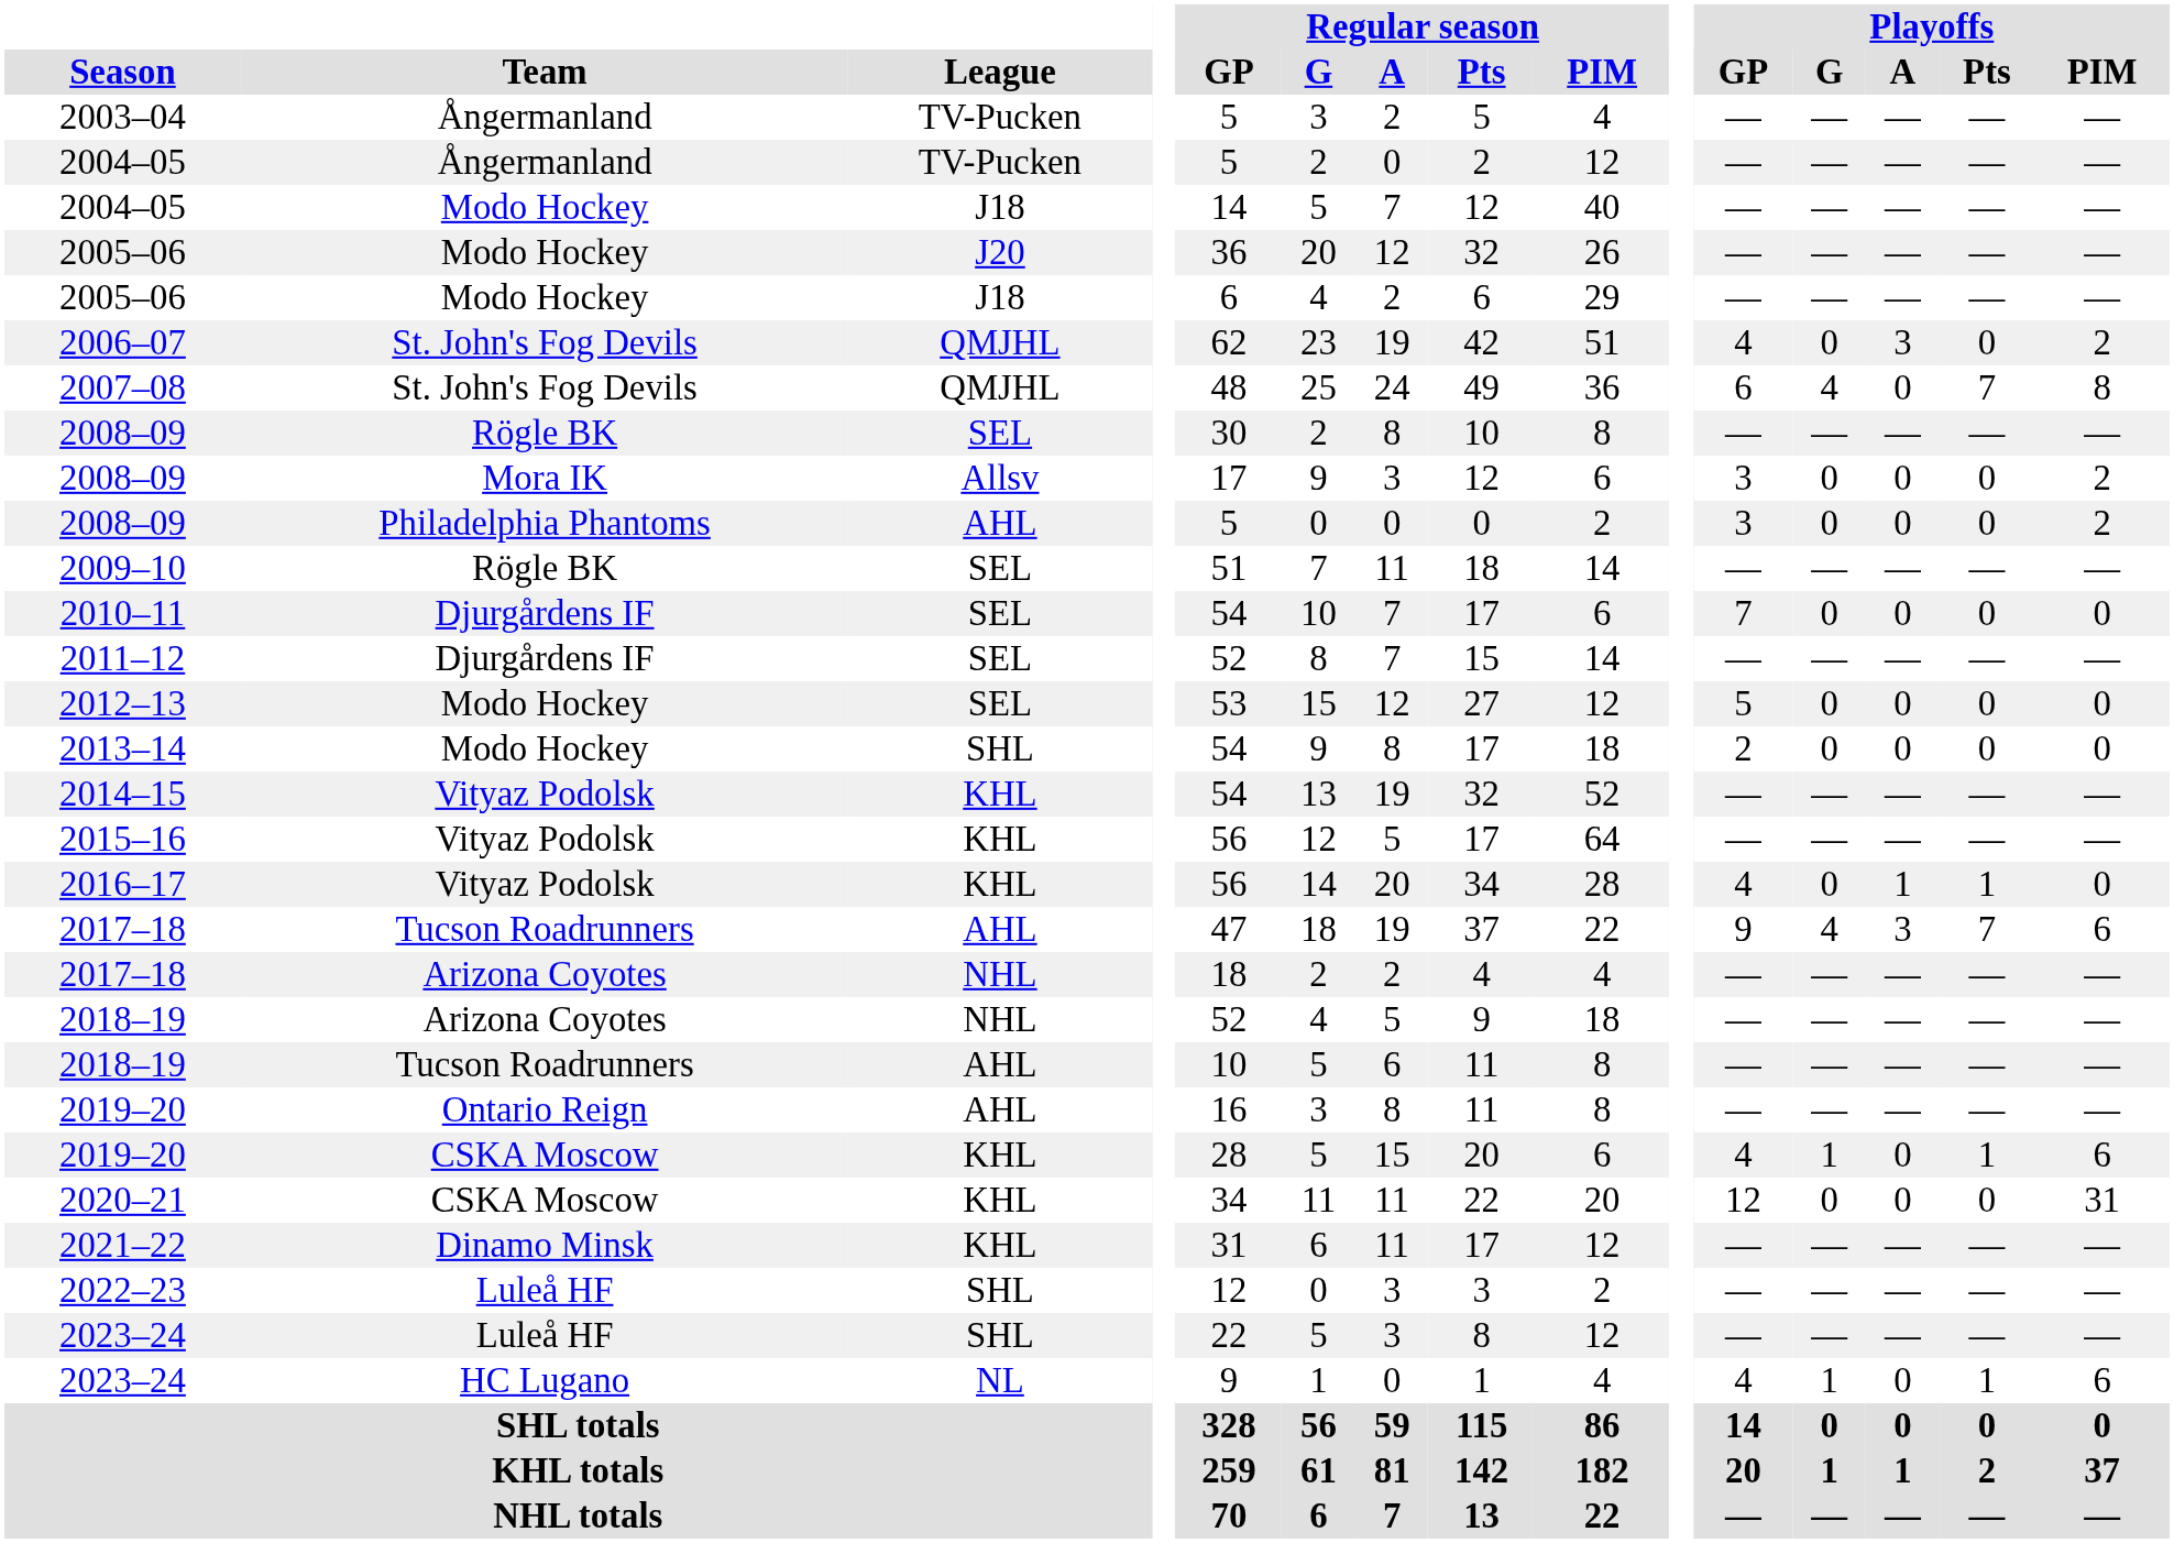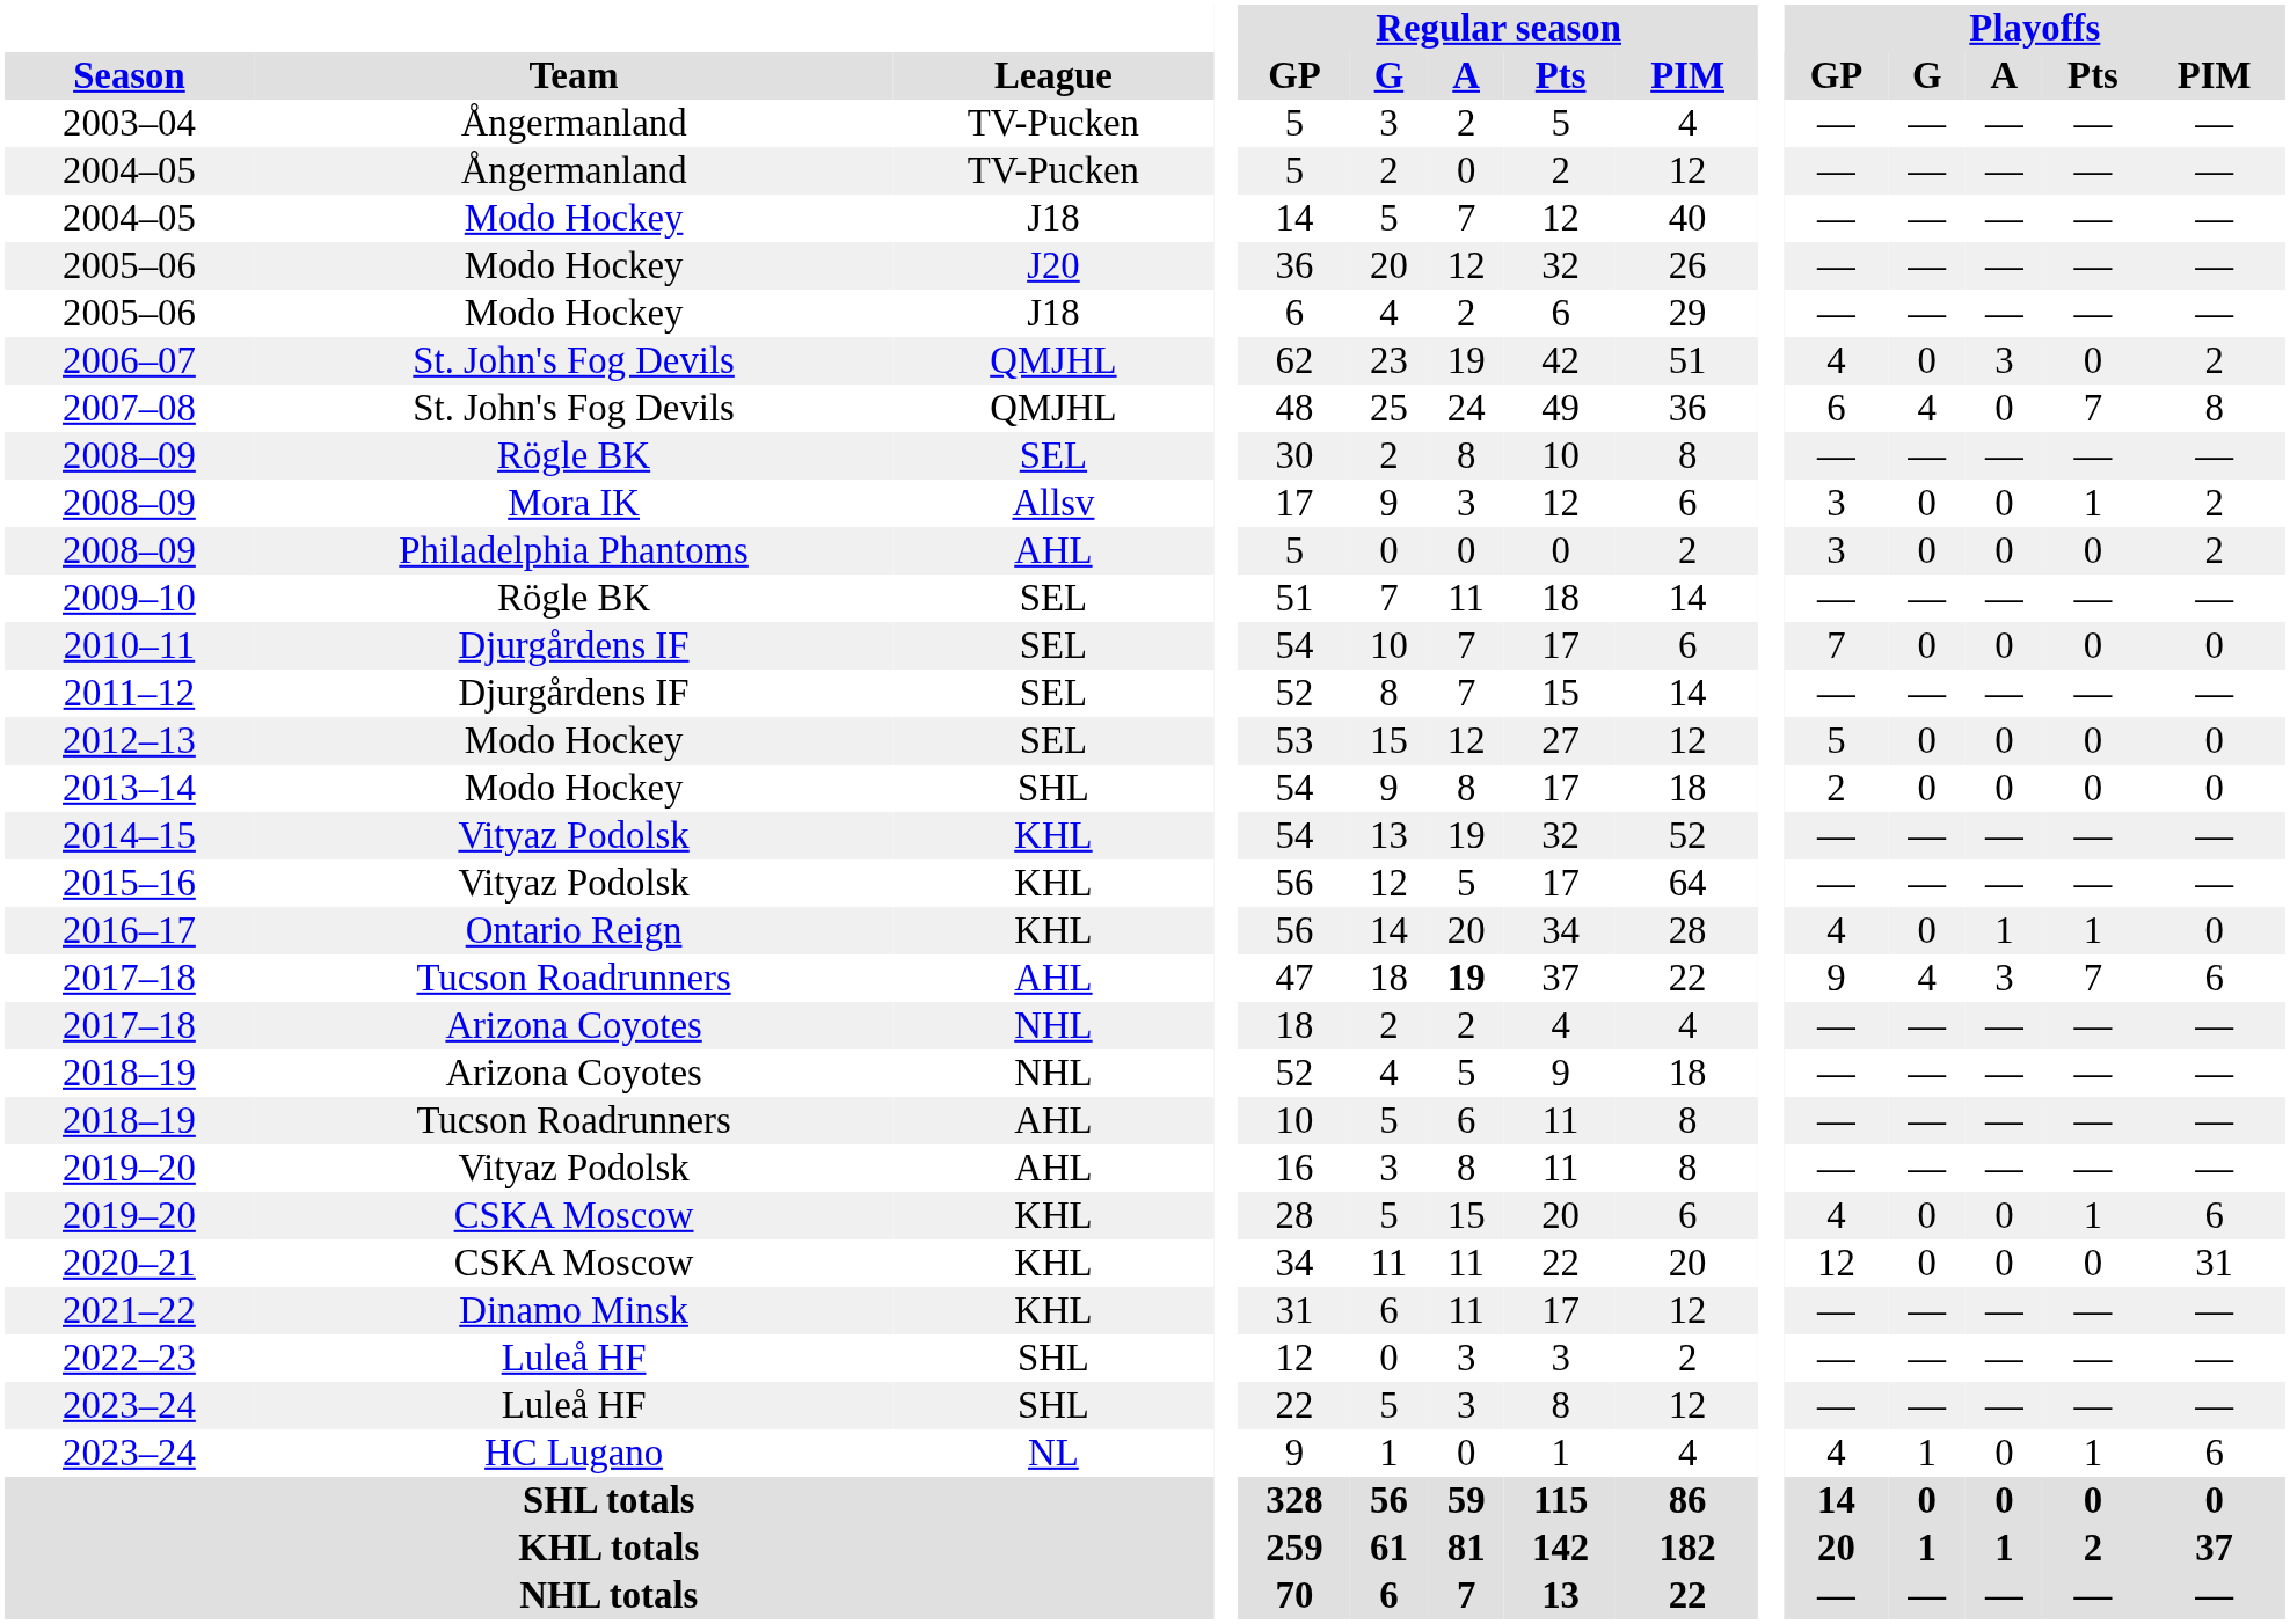 <table border="0" cellpadding="1" cellspacing="0" ID="Table3" style="text-align:center; width:60em;">
 <tr bgcolor="#e0e0e0">
 <th colspan="3" bgcolor="#ffffff"> </th>
 <th rowspan="99" bgcolor="#ffffff"> </th>
 <th colspan="5"><a href='#'>Regular season</a></th>
 <th rowspan="99" bgcolor="#ffffff"> </th>
 <th colspan="5"><a href='#'>Playoffs</a></th>
 </tr>
 <tr bgcolor="#e0e0e0">
 <th><a href='#'>Season</a></th>
 <th>Team</th>
 <th>League</th>
 <th>GP</th>
 <th><a href='#'>G</a></th>
 <th><a href='#'>A</a></th>
 <th><a href='#'>Pts</a></th>
 <th><a href='#'>PIM</a></th>
 <th>GP</th>
 <th>G</th>
 <th>A</th>
 <th>Pts</th>
 <th>PIM</th>
 </tr>
 <tr>
 <td>2003–04</td>
 <td>Ångermanland</td>
 <td>TV-Pucken</td>
 <td>5</td>
 <td>3</td>
 <td>2</td>
 <td>5</td>
 <td>4</td>
 <td>—</td>
 <td>—</td>
 <td>—</td>
 <td>—</td>
 <td>—</td>
 </tr>
 <tr bgcolor="#f0f0f0">
 <td>2004–05</td>
 <td>Ångermanland</td>
 <td>TV-Pucken</td>
 <td>5</td>
 <td>2</td>
 <td>0</td>
 <td>2</td>
 <td>12</td>
 <td>—</td>
 <td>—</td>
 <td>—</td>
 <td>—</td>
 <td>—</td>
 </tr>
 <tr>
 <td>2004–05</td>
 <td><a href='#'>Modo Hockey</a></td>
 <td>J18</td>
 <td>14</td>
 <td>5</td>
 <td>7</td>
 <td>12</td>
 <td>40</td>
 <td>—</td>
 <td>—</td>
 <td>—</td>
 <td>—</td>
 <td>—</td>
 </tr>
 <tr bgcolor="#f0f0f0">
 <td>2005–06</td>
 <td>Modo Hockey</td>
 <td><a href='#'>J20</a></td>
 <td>36</td>
 <td>20</td>
 <td>12</td>
 <td>32</td>
 <td>26</td>
 <td>—</td>
 <td>—</td>
 <td>—</td>
 <td>—</td>
 <td>—</td>
 </tr>
 <tr>
 <td>2005–06</td>
 <td>Modo Hockey</td>
 <td>J18</td>
 <td>6</td>
 <td>4</td>
 <td>2</td>
 <td>6</td>
 <td>29</td>
 <td>—</td>
 <td>—</td>
 <td>—</td>
 <td>—</td>
 <td>—</td>
 </tr>
 <tr bgcolor="#f0f0f0">
 <td><a href='#'>2006–07</a></td>
 <td><a href='#'>St. John's Fog Devils</a></td>
 <td><a href='#'>QMJHL</a></td>
 <td>62</td>
 <td>23</td>
 <td>19</td>
 <td>42</td>
 <td>51</td>
 <td>4</td>
 <td>0</td>
 <td>3</td>
 <td>0</td>
 <td>2</td>
 </tr>
 <tr>
 <td><a href='#'>2007–08</a></td>
 <td>St. John's Fog Devils</td>
 <td>QMJHL</td>
 <td>48</td>
 <td>25</td>
 <td>24</td>
 <td>49</td>
 <td>36</td>
 <td>6</td>
 <td>4</td>
 <td>0</td>
 <td>7</td>
 <td>8</td>
 </tr>
 <tr bgcolor="#f0f0f0">
 <td><a href='#'>2008–09</a></td>
 <td><a href='#'>Rögle BK</a></td>
 <td><a href='#'>SEL</a></td>
 <td>30</td>
 <td>2</td>
 <td>8</td>
 <td>10</td>
 <td>8</td>
 <td>—</td>
 <td>—</td>
 <td>—</td>
 <td>—</td>
 <td>—</td>
 </tr>
 <tr>
 <td><a href='#'>2008–09</a></td>
 <td><a href='#'>Mora IK</a></td>
 <td><a href='#'>Allsv</a></td>
 <td>17</td>
 <td>9</td>
 <td>3</td>
 <td>12</td>
 <td>6</td>
 <td>3</td>
 <td>0</td>
 <td>0</td>
-<td>0</td>
+<td>1</td>
 <td>2</td>
 </tr>
 <tr bgcolor="#f0f0f0">
 <td><a href='#'>2008–09</a></td>
 <td><a href='#'>Philadelphia Phantoms</a></td>
 <td><a href='#'>AHL</a></td>
 <td>5</td>
 <td>0</td>
 <td>0</td>
 <td>0</td>
 <td>2</td>
 <td>3</td>
 <td>0</td>
 <td>0</td>
 <td>0</td>
 <td>2</td>
 </tr>
 <tr>
 <td><a href='#'>2009–10</a></td>
 <td>Rögle BK</td>
 <td>SEL</td>
 <td>51</td>
 <td>7</td>
 <td>11</td>
 <td>18</td>
 <td>14</td>
 <td>—</td>
 <td>—</td>
 <td>—</td>
 <td>—</td>
 <td>—</td>
 </tr>
 <tr bgcolor="#f0f0f0">
 <td><a href='#'>2010–11</a></td>
 <td><a href='#'>Djurgårdens IF</a></td>
 <td>SEL</td>
 <td>54</td>
 <td>10</td>
 <td>7</td>
 <td>17</td>
 <td>6</td>
 <td>7</td>
 <td>0</td>
 <td>0</td>
 <td>0</td>
 <td>0</td>
 </tr>
 <tr>
 <td><a href='#'>2011–12</a></td>
 <td>Djurgårdens IF</td>
 <td>SEL</td>
 <td>52</td>
 <td>8</td>
 <td>7</td>
 <td>15</td>
 <td>14</td>
 <td>—</td>
 <td>—</td>
 <td>—</td>
 <td>—</td>
 <td>—</td>
 </tr>
 <tr bgcolor="#f0f0f0">
 <td><a href='#'>2012–13</a></td>
 <td>Modo Hockey</td>
 <td>SEL</td>
 <td>53</td>
 <td>15</td>
 <td>12</td>
 <td>27</td>
 <td>12</td>
 <td>5</td>
 <td>0</td>
 <td>0</td>
 <td>0</td>
 <td>0</td>
 </tr>
 <tr>
 <td><a href='#'>2013–14</a></td>
 <td>Modo Hockey</td>
 <td>SHL</td>
 <td>54</td>
 <td>9</td>
 <td>8</td>
 <td>17</td>
 <td>18</td>
 <td>2</td>
 <td>0</td>
 <td>0</td>
 <td>0</td>
 <td>0</td>
 </tr>
 <tr bgcolor="#f0f0f0">
 <td><a href='#'>2014–15</a></td>
 <td><a href='#'>Vityaz Podolsk</a></td>
 <td><a href='#'>KHL</a></td>
 <td>54</td>
 <td>13</td>
 <td>19</td>
 <td>32</td>
 <td>52</td>
 <td>—</td>
 <td>—</td>
 <td>—</td>
 <td>—</td>
 <td>—</td>
 </tr>
 <tr>
 <td><a href='#'>2015–16</a></td>
 <td>Vityaz Podolsk</td>
 <td>KHL</td>
 <td>56</td>
 <td>12</td>
 <td>5</td>
 <td>17</td>
 <td>64</td>
 <td>—</td>
 <td>—</td>
 <td>—</td>
 <td>—</td>
 <td>—</td>
 </tr>
 <tr bgcolor="#f0f0f0">
 <td><a href='#'>2016–17</a></td>
-<td>Vityaz Podolsk</td>
+<td><a href='#'>Ontario Reign</a></td>
 <td>KHL</td>
 <td>56</td>
 <td>14</td>
 <td>20</td>
 <td>34</td>
 <td>28</td>
 <td>4</td>
 <td>0</td>
 <td>1</td>
 <td>1</td>
 <td>0</td>
 </tr>
 <tr>
 <td><a href='#'>2017–18</a></td>
 <td><a href='#'>Tucson Roadrunners</a></td>
 <td><a href='#'>AHL</a></td>
 <td>47</td>
 <td>18</td>
-<td>19</td>
+<td><strong>19</strong></td>
 <td>37</td>
 <td>22</td>
 <td>9</td>
 <td>4</td>
 <td>3</td>
 <td>7</td>
 <td>6</td>
 </tr>
 <tr bgcolor="#f0f0f0">
 <td><a href='#'>2017–18</a></td>
 <td><a href='#'>Arizona Coyotes</a></td>
 <td><a href='#'>NHL</a></td>
 <td>18</td>
 <td>2</td>
 <td>2</td>
 <td>4</td>
 <td>4</td>
 <td>—</td>
 <td>—</td>
 <td>—</td>
 <td>—</td>
 <td>—</td>
 </tr>
 <tr>
 <td><a href='#'>2018–19</a></td>
 <td>Arizona Coyotes</td>
 <td>NHL</td>
 <td>52</td>
 <td>4</td>
 <td>5</td>
 <td>9</td>
 <td>18</td>
 <td>—</td>
 <td>—</td>
 <td>—</td>
 <td>—</td>
 <td>—</td>
 </tr>
 <tr bgcolor="#f0f0f0">
 <td><a href='#'>2018–19</a></td>
 <td>Tucson Roadrunners</td>
 <td>AHL</td>
 <td>10</td>
 <td>5</td>
 <td>6</td>
 <td>11</td>
 <td>8</td>
 <td>—</td>
 <td>—</td>
 <td>—</td>
 <td>—</td>
 <td>—</td>
 </tr>
 <tr>
 <td><a href='#'>2019–20</a></td>
-<td><a href='#'>Ontario Reign</a></td>
+<td>Vityaz Podolsk</td>
 <td>AHL</td>
 <td>16</td>
 <td>3</td>
 <td>8</td>
 <td>11</td>
 <td>8</td>
 <td>—</td>
 <td>—</td>
 <td>—</td>
 <td>—</td>
 <td>—</td>
 </tr>
 <tr bgcolor="#f0f0f0">
 <td><a href='#'>2019–20</a></td>
 <td><a href='#'>CSKA Moscow</a></td>
 <td>KHL</td>
 <td>28</td>
 <td>5</td>
 <td>15</td>
 <td>20</td>
 <td>6</td>
 <td>4</td>
-<td>1</td>
+<td>0</td>
 <td>0</td>
 <td>1</td>
 <td>6</td>
 </tr>
 <tr>
 <td><a href='#'>2020–21</a></td>
 <td>CSKA Moscow</td>
 <td>KHL</td>
 <td>34</td>
 <td>11</td>
 <td>11</td>
 <td>22</td>
 <td>20</td>
 <td>12</td>
 <td>0</td>
 <td>0</td>
 <td>0</td>
 <td>31</td>
 </tr>
 <tr bgcolor="#f0f0f0">
 <td><a href='#'>2021–22</a></td>
 <td><a href='#'>Dinamo Minsk</a></td>
 <td>KHL</td>
 <td>31</td>
 <td>6</td>
 <td>11</td>
 <td>17</td>
 <td>12</td>
 <td>—</td>
 <td>—</td>
 <td>—</td>
 <td>—</td>
 <td>—</td>
 </tr>
 <tr>
 <td><a href='#'>2022–23</a></td>
 <td><a href='#'>Luleå HF</a></td>
 <td>SHL</td>
 <td>12</td>
 <td>0</td>
 <td>3</td>
 <td>3</td>
 <td>2</td>
 <td>—</td>
 <td>—</td>
 <td>—</td>
 <td>—</td>
 <td>—</td>
 </tr>
 <tr bgcolor="#f0f0f0">
 <td><a href='#'>2023–24</a></td>
 <td>Luleå HF</td>
 <td>SHL</td>
 <td>22</td>
 <td>5</td>
 <td>3</td>
 <td>8</td>
 <td>12</td>
 <td>—</td>
 <td>—</td>
 <td>—</td>
 <td>—</td>
 <td>—</td>
 </tr>
 <tr>
 <td><a href='#'>2023–24</a></td>
 <td><a href='#'>HC Lugano</a></td>
 <td><a href='#'>NL</a></td>
 <td>9</td>
 <td>1</td>
 <td>0</td>
 <td>1</td>
 <td>4</td>
 <td>4</td>
 <td>1</td>
 <td>0</td>
 <td>1</td>
 <td>6</td>
 </tr>
 <tr bgcolor="#e0e0e0">
 <th colspan="3">SHL totals</th>
 <th>328</th>
 <th>56</th>
 <th>59</th>
 <th>115</th>
 <th>86</th>
 <th>14</th>
 <th>0</th>
 <th>0</th>
 <th>0</th>
 <th>0</th>
 </tr>
 <tr bgcolor="#e0e0e0">
 <th colspan="3">KHL totals</th>
 <th>259</th>
 <th>61</th>
 <th>81</th>
 <th>142</th>
 <th>182</th>
 <th>20</th>
 <th>1</th>
 <th>1</th>
 <th>2</th>
 <th>37</th>
 </tr>
 <tr bgcolor="#e0e0e0">
 <th colspan="3">NHL totals</th>
 <th>70</th>
 <th>6</th>
 <th>7</th>
 <th>13</th>
 <th>22</th>
 <th>—</th>
 <th>—</th>
 <th>—</th>
 <th>—</th>
 <th>—</th>
 </tr>
 </table>
